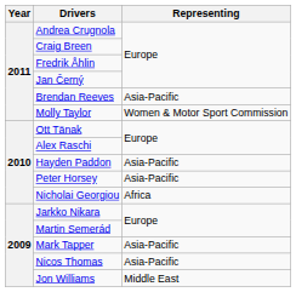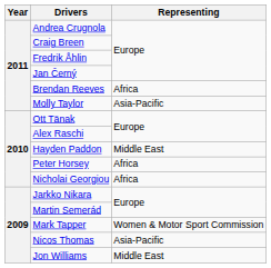 <table class="wikitable" style="font-size: 90%">
 <tr>
 <th>Year</th>
 <th>Drivers</th>
 <th>Representing</th>
 </tr>
 <tr>
 <th rowspan=6>2011</th>
 <td> <a href='#'>Andrea Crugnola</a></td>
 <td rowspan=4>Europe</td>
 </tr>
 <tr>
 <td> <a href='#'>Craig Breen</a></td>
 </tr>
 <tr>
 <td> <a href='#'>Fredrik Åhlin</a></td>
 </tr>
 <tr>
 <td> <a href='#'>Jan Černý</a></td>
 </tr>
 <tr>
 <td> <a href='#'>Brendan Reeves</a></td>
-<td>Asia-Pacific</td>
+<td>Africa</td>
 </tr>
 <tr>
 <td> <a href='#'>Molly Taylor</a></td>
-<td>Women & Motor Sport Commission</td>
+<td>Asia-Pacific</td>
 </tr>
 <tr>
 <th rowspan=5>2010</th>
 <td> <a href='#'>Ott Tänak</a></td>
 <td rowspan=2>Europe</td>
 </tr>
 <tr>
 <td> <a href='#'>Alex Raschi</a></td>
 </tr>
 <tr>
 <td> <a href='#'>Hayden Paddon</a></td>
-<td>Asia-Pacific</td>
+<td>Middle East</td>
 </tr>
 <tr>
 <td> <a href='#'>Peter Horsey</a></td>
-<td>Asia-Pacific</td>
+<td>Africa</td>
 </tr>
 <tr>
 <td> <a href='#'>Nicholai Georgiou</a></td>
 <td>Africa</td>
 </tr>
 <tr>
 <th rowspan=5>2009</th>
 <td> <a href='#'>Jarkko Nikara</a></td>
 <td rowspan=2>Europe</td>
 </tr>
 <tr>
 <td> <a href='#'>Martin Semerád</a></td>
 </tr>
 <tr>
 <td> <a href='#'>Mark Tapper</a></td>
-<td>Asia-Pacific</td>
+<td>Women & Motor Sport Commission</td>
 </tr>
 <tr>
 <td> <a href='#'>Nicos Thomas</a></td>
 <td>Asia-Pacific</td>
 </tr>
 <tr>
 <td> <a href='#'>Jon Williams</a></td>
 <td>Middle East</td>
 </tr>
 </table>
